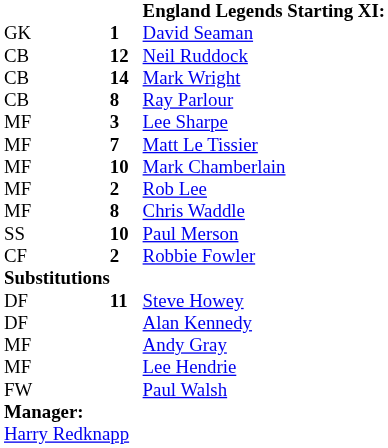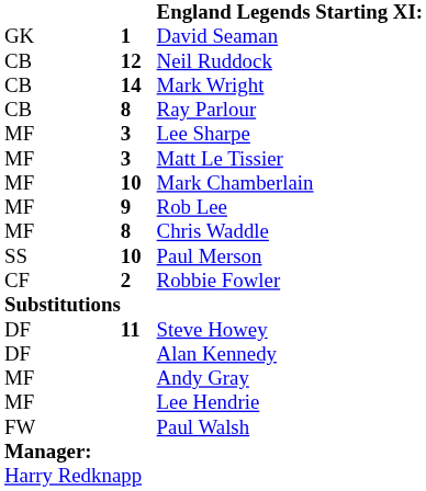 <table style="font-size:90%" cellspacing="0" cellpadding="0">
 <tr>
 <th width="25"></th>
 <th width="25"></th>
 <td><strong>England Legends Starting XI:</strong></td>
 </tr>
 <tr>
 <td>GK</td>
 <td><strong>1</strong></td>
 <td><a href='#'>David Seaman</a></td>
 </tr>
 <tr>
 <td>CB</td>
 <td><strong>12</strong></td>
 <td><a href='#'>Neil Ruddock</a></td>
 </tr>
 <tr>
 <td>CB</td>
 <td><strong>14</strong></td>
 <td><a href='#'>Mark Wright</a></td>
 </tr>
 <tr>
 <td>CB</td>
 <td><strong>8</strong></td>
 <td><a href='#'>Ray Parlour</a></td>
 </tr>
 <tr>
 <td>MF</td>
 <td><strong>3</strong></td>
 <td><a href='#'>Lee Sharpe</a></td>
 </tr>
 <tr>
 <td>MF</td>
-<td><strong>7</strong></td>
+<td><strong>3</strong></td>
 <td><a href='#'>Matt Le Tissier</a></td>
 </tr>
 <tr>
 <td>MF</td>
 <td><strong>10</strong></td>
 <td><a href='#'>Mark Chamberlain</a></td>
 </tr>
 <tr>
 <td>MF</td>
-<td><strong>2</strong></td>
+<td><strong>9</strong></td>
 <td><a href='#'>Rob Lee</a></td>
 </tr>
 <tr>
 <td>MF</td>
 <td><strong>8</strong></td>
 <td><a href='#'>Chris Waddle</a></td>
 </tr>
 <tr>
 <td>SS</td>
 <td><strong>10</strong></td>
 <td><a href='#'>Paul Merson</a></td>
 </tr>
 <tr>
 <td>CF</td>
 <td><strong>2</strong></td>
 <td><a href='#'>Robbie Fowler</a></td>
 </tr>
 <tr>
 <td><strong>Substitutions</strong></td>
 </tr>
 <tr>
 <td>DF</td>
 <td><strong>11</strong></td>
 <td><a href='#'>Steve Howey</a></td>
 </tr>
 <tr>
 <td>DF</td>
 <td></td>
 <td><a href='#'>Alan Kennedy</a></td>
 </tr>
 <tr>
 <td>MF</td>
 <td></td>
 <td><a href='#'>Andy Gray</a></td>
 </tr>
 <tr>
 <td>MF</td>
 <td></td>
 <td><a href='#'>Lee Hendrie</a></td>
 </tr>
 <tr>
 <td>FW</td>
 <td></td>
 <td><a href='#'>Paul Walsh</a></td>
 </tr>
 <tr>
 <td><strong>Manager:</strong></td>
 </tr>
 <tr>
 <td colspan=3><a href='#'>Harry Redknapp</a></td>
 </tr>
 </table>
